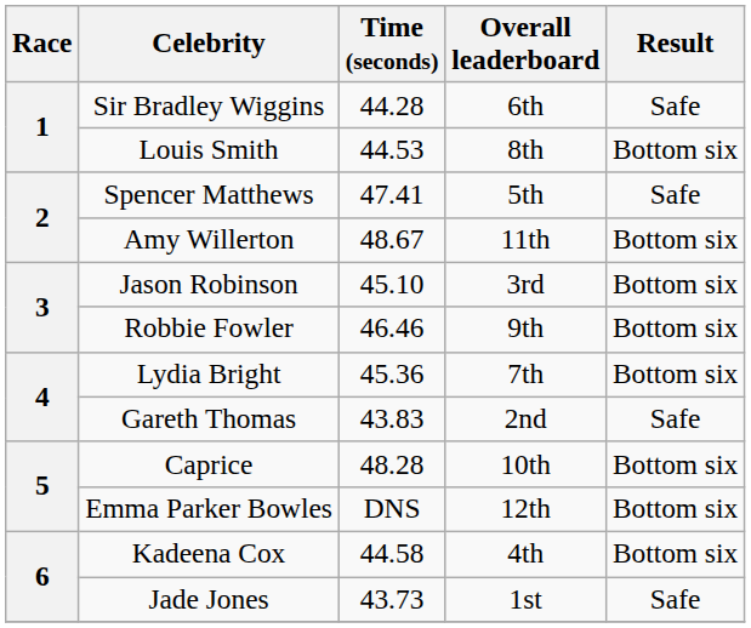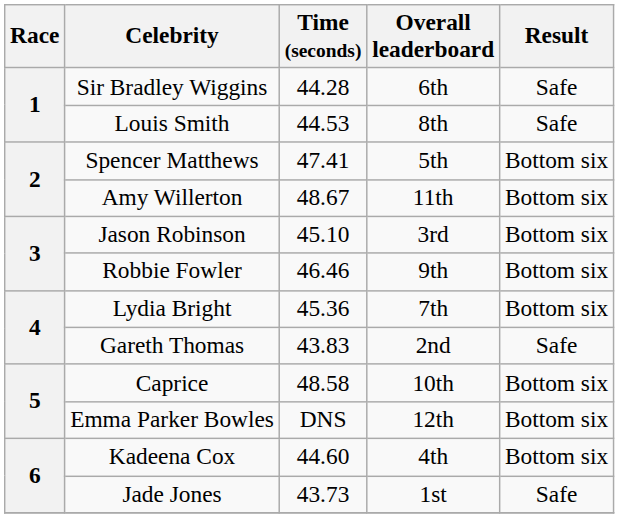 <table class="wikitable plainrowheaders" style="text-align:center;">
 <tr>
 <th>Race</th>
 <th>Celebrity</th>
 <th>Time<br><small>(seconds)</small></th>
 <th>Overall<br>leaderboard</th>
 <th>Result</th>
 </tr>
 <tr>
 <th rowspan=2>1</th>
 <td>Sir Bradley Wiggins</td>
 <td>44.28</td>
 <td>6th</td>
 <td>Safe</td>
 </tr>
 <tr>
 <td>Louis Smith</td>
 <td>44.53</td>
 <td>8th</td>
-<td>Bottom six</td>
+<td>Safe</td>
 </tr>
 <tr>
 <th rowspan=2>2</th>
 <td>Spencer Matthews</td>
 <td>47.41</td>
 <td>5th</td>
-<td>Safe</td>
+<td>Bottom six</td>
 </tr>
 <tr>
 <td>Amy Willerton</td>
 <td>48.67</td>
 <td>11th</td>
 <td>Bottom six</td>
 </tr>
 <tr>
 <th rowspan=2>3</th>
 <td>Jason Robinson</td>
 <td>45.10</td>
 <td>3rd</td>
 <td>Bottom six</td>
 </tr>
 <tr>
 <td>Robbie Fowler</td>
 <td>46.46</td>
 <td>9th</td>
 <td>Bottom six</td>
 </tr>
 <tr>
 <th rowspan=2>4</th>
 <td>Lydia Bright</td>
 <td>45.36</td>
 <td>7th</td>
 <td>Bottom six</td>
 </tr>
 <tr>
 <td>Gareth Thomas</td>
 <td>43.83</td>
 <td>2nd</td>
 <td>Safe</td>
 </tr>
 <tr>
 <th rowspan=2>5</th>
 <td>Caprice</td>
-<td>48.28</td>
+<td>48.58</td>
 <td>10th</td>
 <td>Bottom six</td>
 </tr>
 <tr>
 <td>Emma Parker Bowles</td>
 <td>DNS</td>
 <td>12th</td>
 <td>Bottom six</td>
 </tr>
 <tr>
 <th rowspan=2>6</th>
 <td>Kadeena Cox</td>
-<td>44.58</td>
+<td>44.60</td>
 <td>4th</td>
 <td>Bottom six</td>
 </tr>
 <tr>
 <td>Jade Jones</td>
 <td>43.73</td>
 <td>1st</td>
 <td>Safe</td>
 </tr>
 <tr>
 </tr>
 </table>
